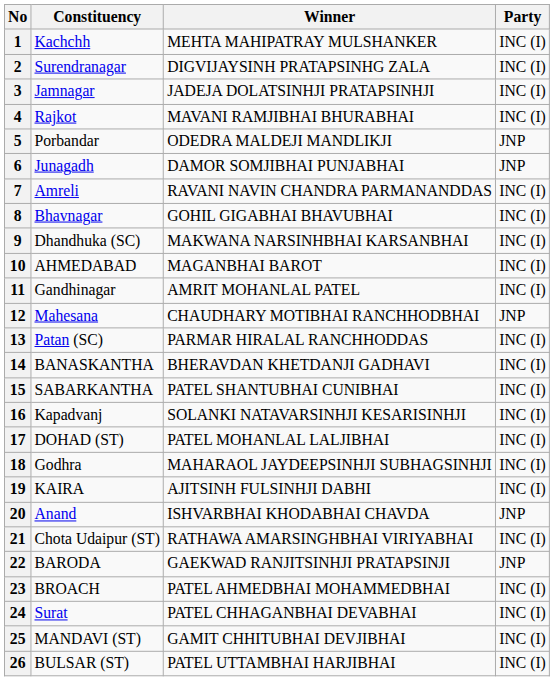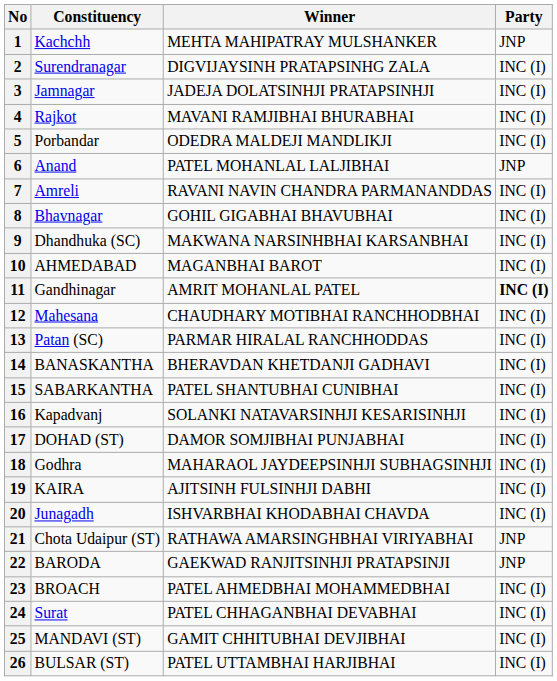 <table class="wikitable sortable">
 <tr>
 <th>No</th>
 <th>Constituency</th>
 <th>Winner</th>
 <th>Party</th>
 </tr>
 <tr>
 <th>1</th>
 <td><a href='#'>Kachchh</a></td>
 <td>MEHTA MAHIPATRAY MULSHANKER</td>
-<td>INC (I)</td>
+<td>JNP</td>
 </tr>
 <tr>
 <th>2</th>
 <td><a href='#'>Surendranagar</a></td>
 <td>DIGVIJAYSINH PRATAPSINHG ZALA</td>
 <td>INC (I)</td>
 </tr>
 <tr>
 <th>3</th>
 <td><a href='#'>Jamnagar</a></td>
 <td>JADEJA DOLATSINHJI PRATAPSINHJI</td>
 <td>INC (I)</td>
 </tr>
 <tr>
 <th>4</th>
 <td><a href='#'>Rajkot</a></td>
 <td>MAVANI RAMJIBHAI BHURABHAI</td>
 <td>INC (I)</td>
 </tr>
 <tr>
 <th>5</th>
 <td>Porbandar</td>
 <td>ODEDRA MALDEJI MANDLIKJI</td>
-<td>JNP</td>
+<td>INC (I)</td>
 </tr>
 <tr>
 <th>6</th>
-<td><a href='#'>Junagadh</a></td>
-<td>DAMOR SOMJIBHAI PUNJABHAI</td>
+<td><a href='#'>Anand</a></td>
+<td>PATEL MOHANLAL LALJIBHAI</td>
 <td>JNP</td>
 </tr>
 <tr>
 <th>7</th>
 <td><a href='#'>Amreli</a></td>
 <td>RAVANI NAVIN CHANDRA PARMANANDDAS</td>
 <td>INC (I)</td>
 </tr>
 <tr>
 <th>8</th>
 <td><a href='#'>Bhavnagar</a></td>
 <td>GOHIL GIGABHAI BHAVUBHAI</td>
 <td>INC (I)</td>
 </tr>
 <tr>
 <th>9</th>
 <td>Dhandhuka (SC)</td>
 <td>MAKWANA NARSINHBHAI KARSANBHAI</td>
 <td>INC (I)</td>
 </tr>
 <tr>
 <th>10</th>
 <td>AHMEDABAD</td>
 <td>MAGANBHAI BAROT</td>
 <td>INC (I)</td>
 </tr>
 <tr>
 <th>11</th>
 <td>Gandhinagar</td>
 <td>AMRIT MOHANLAL PATEL</td>
-<td>INC (I)</td>
+<td><strong>INC (I)</strong></td>
 </tr>
 <tr>
 <th>12</th>
 <td><a href='#'>Mahesana</a></td>
 <td>CHAUDHARY MOTIBHAI RANCHHODBHAI</td>
-<td>JNP</td>
+<td>INC (I)</td>
 </tr>
 <tr>
 <th>13</th>
 <td><a href='#'>Patan</a> (SC)</td>
 <td>PARMAR HIRALAL RANCHHODDAS</td>
 <td>INC (I)</td>
 </tr>
 <tr>
 <th>14</th>
 <td>BANASKANTHA</td>
 <td>BHERAVDAN KHETDANJI GADHAVI</td>
 <td>INC (I)</td>
 </tr>
 <tr>
 <th>15</th>
 <td>SABARKANTHA</td>
 <td>PATEL SHANTUBHAI CUNIBHAI</td>
 <td>INC (I)</td>
 </tr>
 <tr>
 <th>16</th>
 <td>Kapadvanj</td>
 <td>SOLANKI NATAVARSINHJI KESARISINHJI</td>
 <td>INC (I)</td>
 </tr>
 <tr>
 <th>17</th>
 <td>DOHAD (ST)</td>
-<td>PATEL MOHANLAL LALJIBHAI</td>
+<td>DAMOR SOMJIBHAI PUNJABHAI</td>
 <td>INC (I)</td>
 </tr>
 <tr>
 <th>18</th>
 <td>Godhra</td>
 <td>MAHARAOL JAYDEEPSINHJI SUBHAGSINHJI</td>
 <td>INC (I)</td>
 </tr>
 <tr>
 <th>19</th>
 <td>KAIRA</td>
 <td>AJITSINH FULSINHJI DABHI</td>
 <td>INC (I)</td>
 </tr>
 <tr>
 <th>20</th>
-<td><a href='#'>Anand</a></td>
+<td><a href='#'>Junagadh</a></td>
 <td>ISHVARBHAI KHODABHAI CHAVDA</td>
-<td>JNP</td>
+<td>INC (I)</td>
 </tr>
 <tr>
 <th>21</th>
 <td>Chota Udaipur (ST)</td>
 <td>RATHAWA AMARSINGHBHAI VIRIYABHAI</td>
-<td>INC (I)</td>
+<td>JNP</td>
 </tr>
 <tr>
 <th>22</th>
 <td>BARODA</td>
 <td>GAEKWAD RANJITSINHJI PRATAPSINJI</td>
 <td>JNP</td>
 </tr>
 <tr>
 <th>23</th>
 <td>BROACH</td>
 <td>PATEL AHMEDBHAI MOHAMMEDBHAI</td>
 <td>INC (I)</td>
 </tr>
 <tr>
 <th>24</th>
 <td><a href='#'>Surat</a></td>
 <td>PATEL CHHAGANBHAI DEVABHAI</td>
 <td>INC (I)</td>
 </tr>
 <tr>
 <th>25</th>
 <td>MANDAVI (ST)</td>
 <td>GAMIT CHHITUBHAI DEVJIBHAI</td>
 <td>INC (I)</td>
 </tr>
 <tr>
 <th>26</th>
 <td>BULSAR (ST)</td>
 <td>PATEL UTTAMBHAI HARJIBHAI</td>
 <td>INC (I)</td>
 </tr>
 </table>
